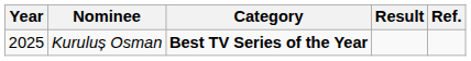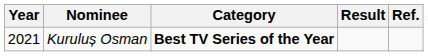 <table class="wikitable">
 <tr>
 <th>Year</th>
 <th>Nominee</th>
 <th>Category</th>
 <th>Result</th>
 <th>Ref.</th>
 </tr>
 <tr>
-<td>2025</td>
+<td>2021</td>
 <td><em>Kuruluș Osman</em></td>
 <td Best TV Series of the Year><strong>Best TV Series of the Year</strong></td>
 <td></td>
 <td></td>
 </tr>
 </table>
